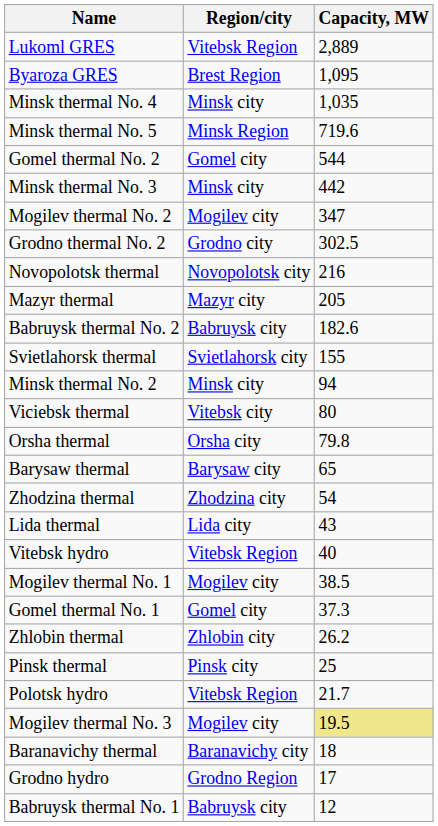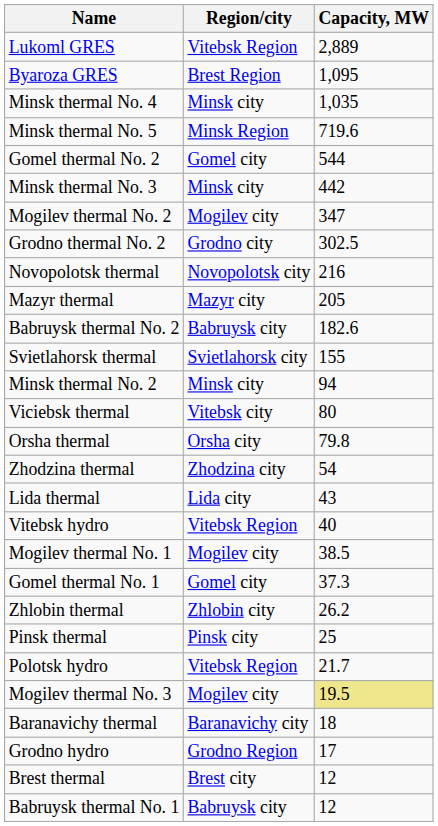 <table class="wikitable">
 <tr>
 <th>Name</th>
 <th>Region/city</th>
 <th>Capacity, MW</th>
 </tr>
 <tr>
 <td><a href='#'>Lukoml GRES</a></td>
 <td><a href='#'>Vitebsk Region</a></td>
 <td>2,889</td>
 </tr>
 <tr>
 <td><a href='#'>Byaroza GRES</a></td>
 <td><a href='#'>Brest Region</a></td>
 <td>1,095</td>
 </tr>
 <tr>
 <td>Minsk thermal No. 4</td>
 <td><a href='#'>Minsk</a> city</td>
 <td>1,035</td>
 </tr>
 <tr>
 <td>Minsk thermal No. 5</td>
 <td><a href='#'>Minsk Region</a></td>
 <td>719.6</td>
 </tr>
 <tr>
 <td>Gomel thermal No. 2</td>
 <td><a href='#'>Gomel</a> city</td>
 <td>544</td>
 </tr>
 <tr>
 <td>Minsk thermal No. 3</td>
 <td><a href='#'>Minsk</a> city</td>
 <td>442</td>
 </tr>
 <tr>
 <td>Mogilev thermal No. 2</td>
 <td><a href='#'>Mogilev</a> city</td>
 <td>347</td>
 </tr>
 <tr>
 <td>Grodno thermal No. 2</td>
 <td><a href='#'>Grodno</a> city</td>
 <td>302.5</td>
 </tr>
 <tr>
 <td>Novopolotsk thermal</td>
 <td><a href='#'>Novopolotsk</a> city</td>
 <td>216</td>
 </tr>
 <tr>
 <td>Mazyr thermal</td>
 <td><a href='#'>Mazyr</a> city</td>
 <td>205</td>
 </tr>
 <tr>
 <td>Babruysk thermal No. 2</td>
 <td><a href='#'>Babruysk</a> city</td>
 <td>182.6</td>
 </tr>
 <tr>
 <td>Svietlahorsk thermal</td>
 <td><a href='#'>Svietlahorsk</a> city</td>
 <td>155</td>
 </tr>
 <tr>
 <td>Minsk thermal No. 2</td>
 <td><a href='#'>Minsk</a> city</td>
 <td>94</td>
 </tr>
 <tr>
 <td>Viciebsk thermal</td>
 <td><a href='#'>Vitebsk</a> city</td>
 <td>80</td>
 </tr>
 <tr>
 <td>Orsha thermal</td>
 <td><a href='#'>Orsha</a> city</td>
 <td>79.8</td>
 </tr>
 <tr>
-<td>Barysaw thermal</td>
-<td><a href='#'>Barysaw</a> city</td>
-<td>65</td>
-</tr>
-<tr>
 <td>Zhodzina thermal</td>
 <td><a href='#'>Zhodzina</a> city</td>
 <td>54</td>
 </tr>
 <tr>
 <td>Lida thermal</td>
 <td><a href='#'>Lida</a> city</td>
 <td>43</td>
 </tr>
 <tr>
 <td>Vitebsk hydro</td>
 <td><a href='#'>Vitebsk Region</a></td>
 <td>40</td>
 </tr>
 <tr>
 <td>Mogilev thermal No. 1</td>
 <td><a href='#'>Mogilev</a> city</td>
 <td>38.5</td>
 </tr>
 <tr>
 <td>Gomel thermal No. 1</td>
 <td><a href='#'>Gomel</a> city</td>
 <td>37.3</td>
 </tr>
 <tr>
 <td>Zhlobin thermal</td>
 <td><a href='#'>Zhlobin</a> city</td>
 <td>26.2</td>
 </tr>
 <tr>
 <td>Pinsk thermal</td>
 <td><a href='#'>Pinsk</a> city</td>
 <td>25</td>
 </tr>
 <tr>
 <td>Polotsk hydro</td>
 <td><a href='#'>Vitebsk Region</a></td>
 <td>21.7</td>
 </tr>
 <tr>
 <td>Mogilev thermal No. 3</td>
 <td><a href='#'>Mogilev</a> city</td>
 <td style="background: khaki;">19.5</td>
 </tr>
 <tr>
 <td>Baranavichy thermal</td>
 <td><a href='#'>Baranavichy</a> city</td>
 <td>18</td>
 </tr>
 <tr>
 <td>Grodno hydro</td>
 <td><a href='#'>Grodno Region</a></td>
 <td>17</td>
 </tr>
 <tr>
+<td>Brest thermal</td>
+<td><a href='#'>Brest</a> city</td>
+<td>12</td>
+</tr>
+<tr>
 <td>Babruysk thermal No. 1</td>
 <td><a href='#'>Babruysk</a> city</td>
 <td>12</td>
 </tr>
 </table>
